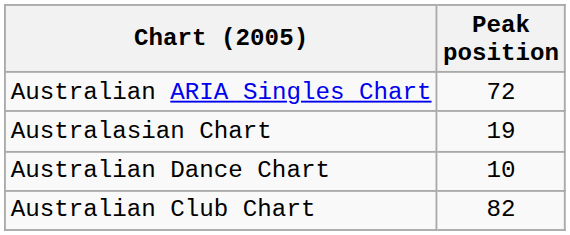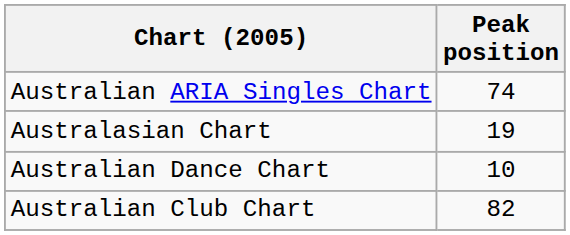 <table class="wikitable">
 <tr>
 <th align="left">Chart (2005)</th>
 <th align="left">Peak<br>position</th>
 </tr>
 <tr>
 <td align="left">Australian <a href='#'>ARIA Singles Chart</a></td>
-<td style="text-align:center;">72</td>
+<td style="text-align:center;">74</td>
 </tr>
 <tr>
 <td align="left">Australasian Chart</td>
 <td style="text-align:center;">19</td>
 </tr>
 <tr>
 <td align="left">Australian Dance Chart</td>
 <td style="text-align:center;">10</td>
 </tr>
 <tr>
 <td align="left">Australian Club Chart</td>
 <td style="text-align:center;">82</td>
 </tr>
 </table>
